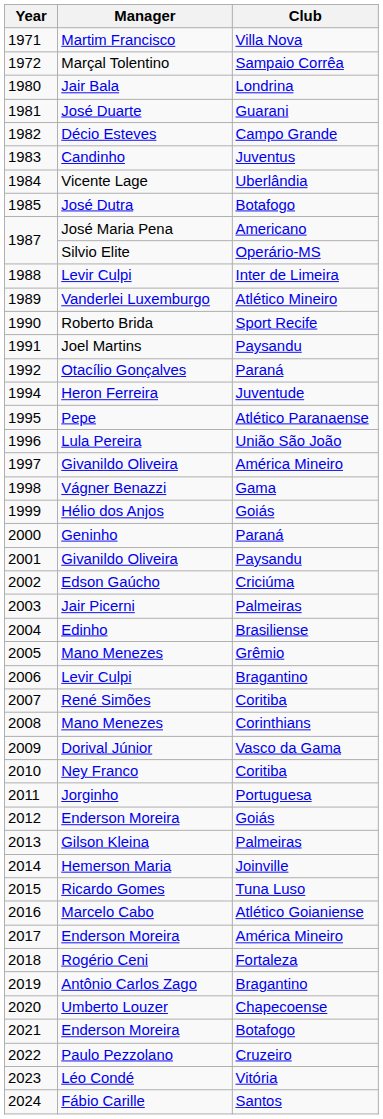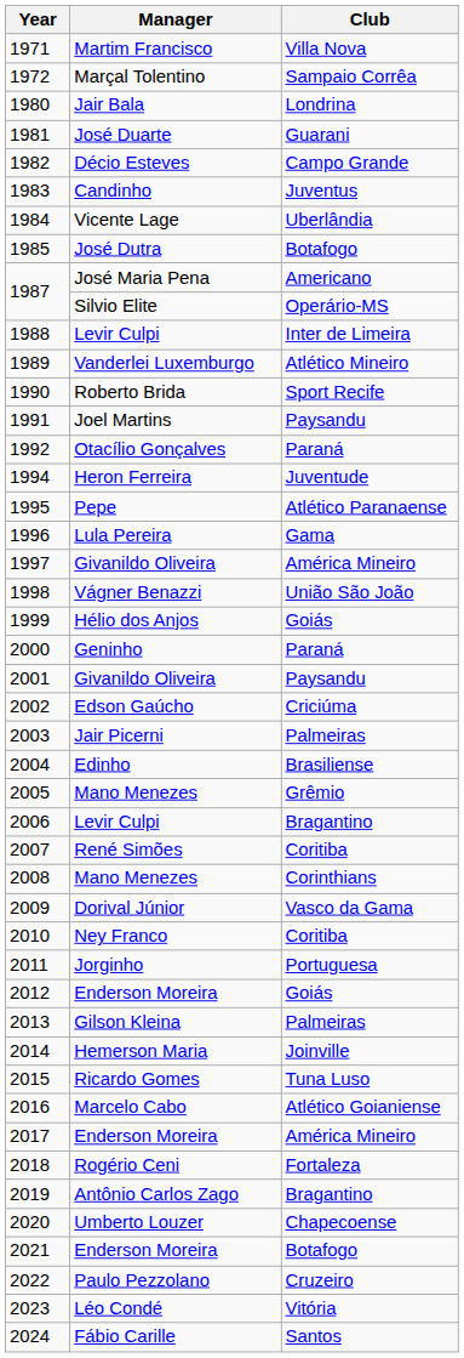 <table class="wikitable" margin-left:1em;">
 <tr>
 <th style="width:50px">Year</th>
 <th style="width:180px">Manager</th>
 <th style="width:150px">Club</th>
 </tr>
 <tr>
 <td>1971</td>
 <td><a href='#'>Martim Francisco</a></td>
 <td><a href='#'>Villa Nova</a></td>
 </tr>
 <tr>
 <td>1972</td>
 <td>Marçal Tolentino</td>
 <td><a href='#'>Sampaio Corrêa</a></td>
 </tr>
 <tr>
 <td>1980</td>
 <td><a href='#'>Jair Bala</a></td>
 <td><a href='#'>Londrina</a></td>
 </tr>
 <tr>
 <td>1981</td>
 <td><a href='#'>José Duarte</a></td>
 <td><a href='#'>Guarani</a></td>
 </tr>
 <tr>
 <td>1982</td>
 <td><a href='#'>Décio Esteves</a></td>
 <td><a href='#'>Campo Grande</a></td>
 </tr>
 <tr>
 <td>1983</td>
 <td><a href='#'>Candinho</a></td>
 <td><a href='#'>Juventus</a></td>
 </tr>
 <tr>
 <td>1984</td>
 <td>Vicente Lage</td>
 <td><a href='#'>Uberlândia</a></td>
 </tr>
 <tr>
 <td>1985</td>
 <td><a href='#'>José Dutra</a></td>
 <td><a href='#'>Botafogo</a></td>
 </tr>
 <tr>
 <td rowspan=2>1987</td>
 <td>José Maria Pena</td>
 <td><a href='#'>Americano</a></td>
 </tr>
 <tr>
 <td>Silvio Elite</td>
 <td><a href='#'>Operário-MS</a></td>
 </tr>
 <tr>
 <td>1988</td>
 <td><a href='#'>Levir Culpi</a></td>
 <td><a href='#'>Inter de Limeira</a></td>
 </tr>
 <tr>
 <td>1989</td>
 <td><a href='#'>Vanderlei Luxemburgo</a></td>
 <td><a href='#'>Atlético Mineiro</a></td>
 </tr>
 <tr>
 <td>1990</td>
 <td>Roberto Brida</td>
 <td><a href='#'>Sport Recife</a></td>
 </tr>
 <tr>
 <td>1991</td>
 <td>Joel Martins</td>
 <td><a href='#'>Paysandu</a></td>
 </tr>
 <tr>
 <td>1992</td>
 <td><a href='#'>Otacílio Gonçalves</a></td>
 <td><a href='#'>Paraná</a></td>
 </tr>
 <tr>
 <td>1994</td>
 <td><a href='#'>Heron Ferreira</a></td>
 <td><a href='#'>Juventude</a></td>
 </tr>
 <tr>
 <td>1995</td>
 <td><a href='#'>Pepe</a></td>
 <td><a href='#'>Atlético Paranaense</a></td>
 </tr>
 <tr>
 <td>1996</td>
 <td><a href='#'>Lula Pereira</a></td>
-<td><a href='#'>União São João</a></td>
+<td><a href='#'>Gama</a></td>
 </tr>
 <tr>
 <td>1997</td>
 <td><a href='#'>Givanildo Oliveira</a></td>
 <td><a href='#'>América Mineiro</a></td>
 </tr>
 <tr>
 <td>1998</td>
 <td><a href='#'>Vágner Benazzi</a></td>
-<td><a href='#'>Gama</a></td>
+<td><a href='#'>União São João</a></td>
 </tr>
 <tr>
 <td>1999</td>
 <td><a href='#'>Hélio dos Anjos</a></td>
 <td><a href='#'>Goiás</a></td>
 </tr>
 <tr>
 <td>2000</td>
 <td><a href='#'>Geninho</a></td>
 <td><a href='#'>Paraná</a></td>
 </tr>
 <tr>
 <td>2001</td>
 <td><a href='#'>Givanildo Oliveira</a> </td>
 <td><a href='#'>Paysandu</a></td>
 </tr>
 <tr>
 <td>2002</td>
 <td><a href='#'>Edson Gaúcho</a></td>
 <td><a href='#'>Criciúma</a></td>
 </tr>
 <tr>
 <td>2003</td>
 <td><a href='#'>Jair Picerni</a></td>
 <td><a href='#'>Palmeiras</a></td>
 </tr>
 <tr>
 <td>2004</td>
 <td><a href='#'>Edinho</a></td>
 <td><a href='#'>Brasiliense</a></td>
 </tr>
 <tr>
 <td>2005</td>
 <td><a href='#'>Mano Menezes</a></td>
 <td><a href='#'>Grêmio</a></td>
 </tr>
 <tr>
 <td>2006</td>
 <td><a href='#'>Levir Culpi</a> </td>
 <td><a href='#'>Bragantino</a></td>
 </tr>
 <tr>
 <td>2007</td>
 <td><a href='#'>René Simões</a></td>
 <td><a href='#'>Coritiba</a></td>
 </tr>
 <tr>
 <td>2008</td>
 <td><a href='#'>Mano Menezes</a> </td>
 <td><a href='#'>Corinthians</a></td>
 </tr>
 <tr>
 <td>2009</td>
 <td><a href='#'>Dorival Júnior</a></td>
 <td><a href='#'>Vasco da Gama</a></td>
 </tr>
 <tr>
 <td>2010</td>
 <td><a href='#'>Ney Franco</a></td>
 <td><a href='#'>Coritiba</a></td>
 </tr>
 <tr>
 <td>2011</td>
 <td><a href='#'>Jorginho</a></td>
 <td><a href='#'>Portuguesa</a></td>
 </tr>
 <tr>
 <td>2012</td>
 <td><a href='#'>Enderson Moreira</a></td>
 <td><a href='#'>Goiás</a></td>
 </tr>
 <tr>
 <td>2013</td>
 <td><a href='#'>Gilson Kleina</a></td>
 <td><a href='#'>Palmeiras</a></td>
 </tr>
 <tr>
 <td>2014</td>
 <td><a href='#'>Hemerson Maria</a></td>
 <td><a href='#'>Joinville</a></td>
 </tr>
 <tr>
 <td>2015</td>
 <td><a href='#'>Ricardo Gomes</a></td>
 <td><a href='#'>Tuna Luso</a></td>
 </tr>
 <tr>
 <td>2016</td>
 <td><a href='#'>Marcelo Cabo</a></td>
 <td><a href='#'>Atlético Goianiense</a></td>
 </tr>
 <tr>
 <td>2017</td>
 <td><a href='#'>Enderson Moreira</a> </td>
 <td><a href='#'>América Mineiro</a></td>
 </tr>
 <tr>
 <td>2018</td>
 <td><a href='#'>Rogério Ceni</a></td>
 <td><a href='#'>Fortaleza</a></td>
 </tr>
 <tr>
 <td>2019</td>
 <td><a href='#'>Antônio Carlos Zago</a></td>
 <td><a href='#'>Bragantino</a></td>
 </tr>
 <tr>
 <td>2020</td>
 <td><a href='#'>Umberto Louzer</a></td>
 <td><a href='#'>Chapecoense</a></td>
 </tr>
 <tr>
 <td>2021</td>
 <td><a href='#'>Enderson Moreira</a> </td>
 <td><a href='#'>Botafogo</a></td>
 </tr>
 <tr>
 <td>2022</td>
 <td> <a href='#'>Paulo Pezzolano</a></td>
 <td><a href='#'>Cruzeiro</a></td>
 </tr>
 <tr>
 <td>2023</td>
 <td><a href='#'>Léo Condé</a></td>
 <td><a href='#'>Vitória</a></td>
 </tr>
 <tr>
 <td>2024</td>
 <td><a href='#'>Fábio Carille</a></td>
 <td><a href='#'>Santos</a></td>
 </tr>
 </table>
